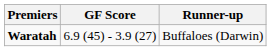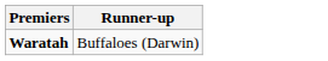 <table class="wikitable" style="text-align:left;">
 <tr style="background:#efefef;">
 <th>Premiers</th>
-<th>GF Score</th>
 <th>Runner-up</th>
 </tr>
 <tr>
 <td><strong>Waratah</strong></td>
-<td>6.9 (45) - 3.9 (27)</td>
 <td>Buffaloes (Darwin)</td>
 </tr>
 </table>
